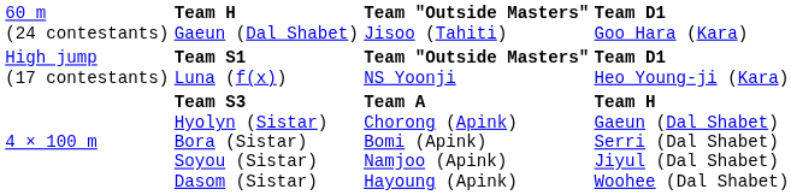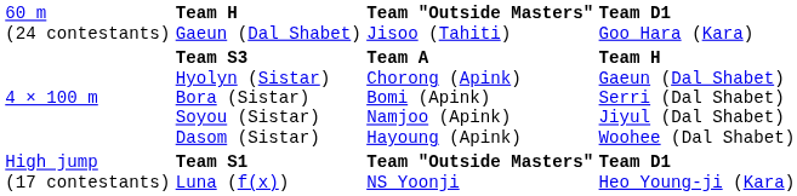 <table>
 <tr>
 <td><a href='#'>60 m</a><br>(24 contestants)</td>
 <td><strong>Team H</strong><br><a href='#'>Gaeun</a> (<a href='#'>Dal Shabet</a>)</td>
 <td><strong>Team "Outside Masters"</strong><br><a href='#'>Jisoo</a> (<a href='#'>Tahiti</a>)</td>
 <td><strong>Team D1</strong><br><a href='#'>Goo Hara</a> (<a href='#'>Kara</a>)</td>
 </tr>
 <tr>
+<td><a href='#'>4 × 100 m</a></td>
+<td><strong>Team S3</strong><br><a href='#'>Hyolyn</a> (<a href='#'>Sistar</a>)<br><a href='#'>Bora</a> (Sistar)<br><a href='#'>Soyou</a> (Sistar)<br><a href='#'>Dasom</a> (Sistar)</td>
+<td><strong>Team A</strong><br><a href='#'>Chorong</a> (<a href='#'>Apink</a>)<br><a href='#'>Bomi</a> (Apink)<br><a href='#'>Namjoo</a> (Apink)<br><a href='#'>Hayoung</a> (Apink)</td>
+<td><strong>Team H</strong><br><a href='#'>Gaeun</a> (<a href='#'>Dal Shabet</a>)<br><a href='#'>Serri</a> (Dal Shabet)<br><a href='#'>Jiyul</a> (Dal Shabet)<br><a href='#'>Woohee</a> (Dal Shabet)</td>
+</tr>
+<tr>
 <td><a href='#'>High jump</a><br>(17 contestants)</td>
 <td><strong>Team S1</strong><br><a href='#'>Luna</a> (<a href='#'>f(x)</a>)</td>
 <td><strong>Team "Outside Masters"</strong><br><a href='#'>NS Yoonji</a></td>
 <td><strong>Team D1</strong><br><a href='#'>Heo Young-ji</a> (<a href='#'>Kara</a>)</td>
 </tr>
-<tr>
-<td><a href='#'>4 × 100 m</a></td>
-<td><strong>Team S3</strong><br><a href='#'>Hyolyn</a> (<a href='#'>Sistar</a>)<br><a href='#'>Bora</a> (Sistar)<br><a href='#'>Soyou</a> (Sistar)<br><a href='#'>Dasom</a> (Sistar)</td>
-<td><strong>Team A</strong><br><a href='#'>Chorong</a> (<a href='#'>Apink</a>)<br><a href='#'>Bomi</a> (Apink)<br><a href='#'>Namjoo</a> (Apink)<br><a href='#'>Hayoung</a> (Apink)</td>
-<td><strong>Team H</strong><br><a href='#'>Gaeun</a> (<a href='#'>Dal Shabet</a>)<br><a href='#'>Serri</a> (Dal Shabet)<br><a href='#'>Jiyul</a> (Dal Shabet)<br><a href='#'>Woohee</a> (Dal Shabet)</td>
-</tr>
 </table>
